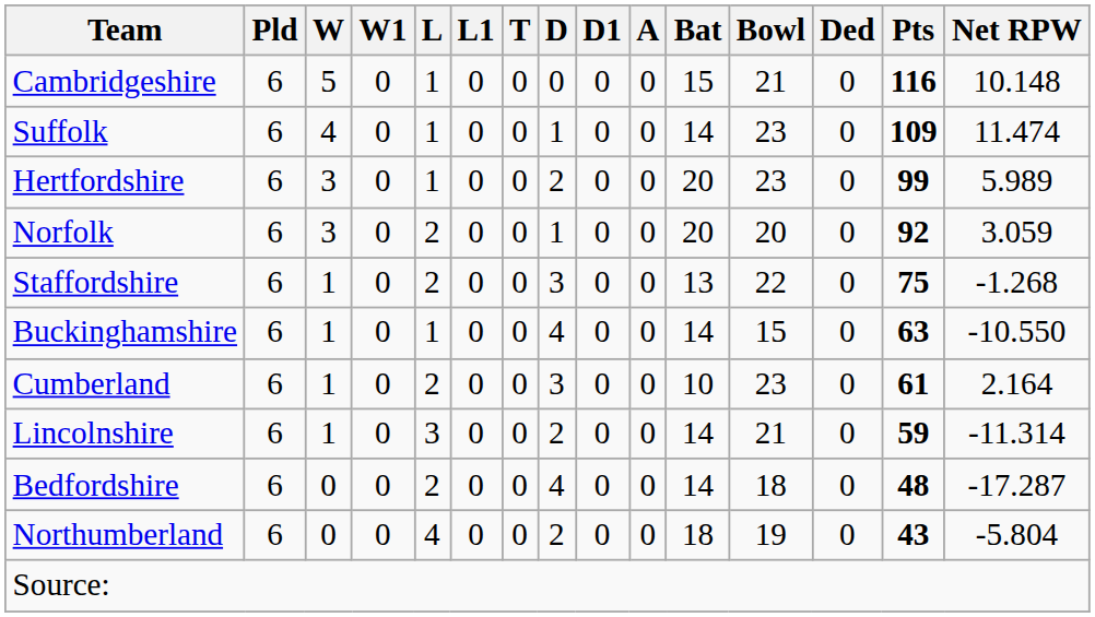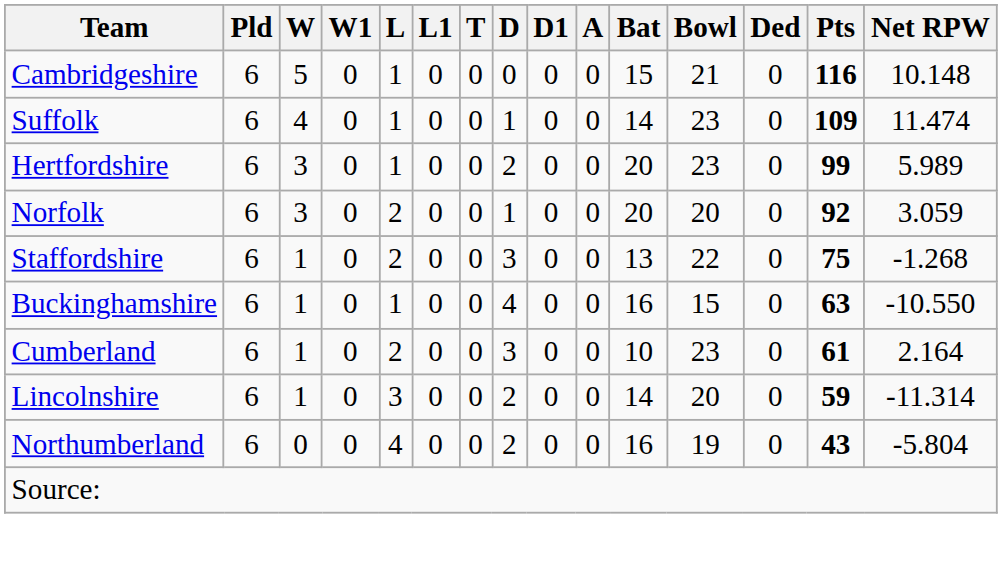 <table class="wikitable" style="text-align:center">
 <tr>
 <th>Team</th>
 <th>Pld</th>
 <th>W</th>
 <th>W1</th>
 <th>L</th>
 <th>L1</th>
 <th>T</th>
 <th>D</th>
 <th>D1</th>
 <th>A</th>
 <th>Bat</th>
 <th>Bowl</th>
 <th>Ded</th>
 <th>Pts</th>
 <th>Net RPW</th>
 </tr>
 <tr>
 <td align=left><a href='#'>Cambridgeshire</a></td>
 <td>6</td>
 <td>5</td>
 <td>0</td>
 <td>1</td>
 <td>0</td>
 <td>0</td>
 <td>0</td>
 <td>0</td>
 <td>0</td>
 <td>15</td>
 <td>21</td>
 <td>0</td>
 <td><strong>116</strong></td>
 <td>10.148</td>
 </tr>
 <tr>
 <td align=left><a href='#'>Suffolk</a></td>
 <td>6</td>
 <td>4</td>
 <td>0</td>
 <td>1</td>
 <td>0</td>
 <td>0</td>
 <td>1</td>
 <td>0</td>
 <td>0</td>
 <td>14</td>
 <td>23</td>
 <td>0</td>
 <td><strong>109</strong></td>
 <td>11.474</td>
 </tr>
 <tr>
 <td align=left><a href='#'>Hertfordshire</a></td>
 <td>6</td>
 <td>3</td>
 <td>0</td>
 <td>1</td>
 <td>0</td>
 <td>0</td>
 <td>2</td>
 <td>0</td>
 <td>0</td>
 <td>20</td>
 <td>23</td>
 <td>0</td>
 <td><strong>99</strong></td>
 <td>5.989</td>
 </tr>
 <tr>
 <td align=left><a href='#'>Norfolk</a></td>
 <td>6</td>
 <td>3</td>
 <td>0</td>
 <td>2</td>
 <td>0</td>
 <td>0</td>
 <td>1</td>
 <td>0</td>
 <td>0</td>
 <td>20</td>
 <td>20</td>
 <td>0</td>
 <td><strong>92</strong></td>
 <td>3.059</td>
 </tr>
 <tr>
 <td align=left><a href='#'>Staffordshire</a></td>
 <td>6</td>
 <td>1</td>
 <td>0</td>
 <td>2</td>
 <td>0</td>
 <td>0</td>
 <td>3</td>
 <td>0</td>
 <td>0</td>
 <td>13</td>
 <td>22</td>
 <td>0</td>
 <td><strong>75</strong></td>
 <td>-1.268</td>
 </tr>
 <tr>
 <td align=left><a href='#'>Buckinghamshire</a></td>
 <td>6</td>
 <td>1</td>
 <td>0</td>
 <td>1</td>
 <td>0</td>
 <td>0</td>
 <td>4</td>
 <td>0</td>
 <td>0</td>
-<td>14</td>
+<td>16</td>
 <td>15</td>
 <td>0</td>
 <td><strong>63</strong></td>
 <td>-10.550</td>
 </tr>
 <tr>
 <td align=left><a href='#'>Cumberland</a></td>
 <td>6</td>
 <td>1</td>
 <td>0</td>
 <td>2</td>
 <td>0</td>
 <td>0</td>
 <td>3</td>
 <td>0</td>
 <td>0</td>
 <td>10</td>
 <td>23</td>
 <td>0</td>
 <td><strong>61</strong></td>
 <td>2.164</td>
 </tr>
 <tr>
 <td align=left><a href='#'>Lincolnshire</a></td>
 <td>6</td>
 <td>1</td>
 <td>0</td>
 <td>3</td>
 <td>0</td>
 <td>0</td>
 <td>2</td>
 <td>0</td>
 <td>0</td>
 <td>14</td>
-<td>21</td>
+<td>20</td>
 <td>0</td>
 <td><strong>59</strong></td>
 <td>-11.314</td>
-</tr>
-<tr>
-<td align=left><a href='#'>Bedfordshire</a></td>
-<td>6</td>
-<td>0</td>
-<td>0</td>
-<td>2</td>
-<td>0</td>
-<td>0</td>
-<td>4</td>
-<td>0</td>
-<td>0</td>
-<td>14</td>
-<td>18</td>
-<td>0</td>
-<td><strong>48</strong></td>
-<td>-17.287</td>
 </tr>
 <tr>
 <td align=left><a href='#'>Northumberland</a></td>
 <td>6</td>
 <td>0</td>
 <td>0</td>
 <td>4</td>
 <td>0</td>
 <td>0</td>
 <td>2</td>
 <td>0</td>
 <td>0</td>
-<td>18</td>
+<td>16</td>
 <td>19</td>
 <td>0</td>
 <td><strong>43</strong></td>
 <td>-5.804</td>
 </tr>
 <tr>
 <td colspan=15 align="left">Source:</td>
 </tr>
 </table>
